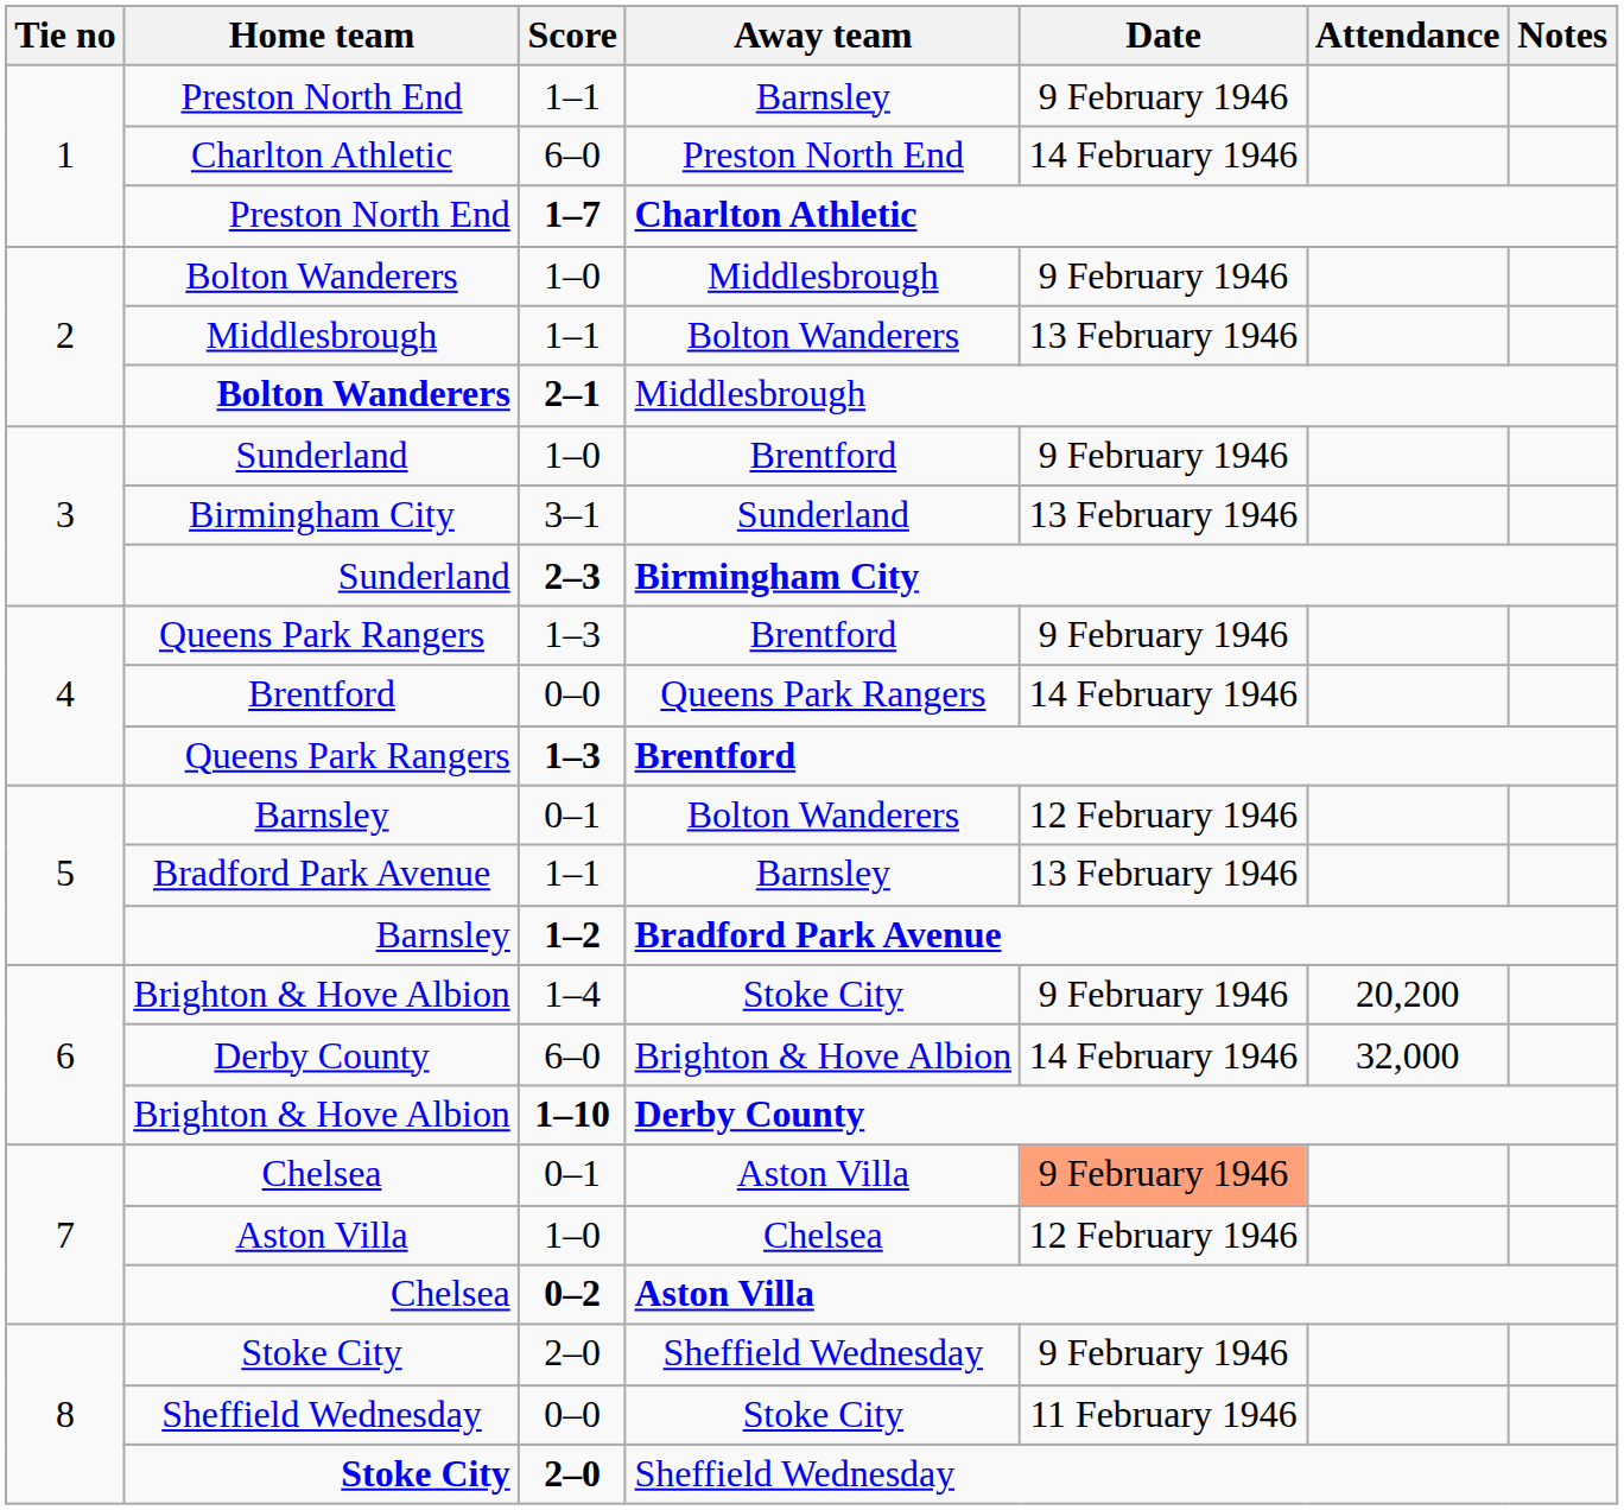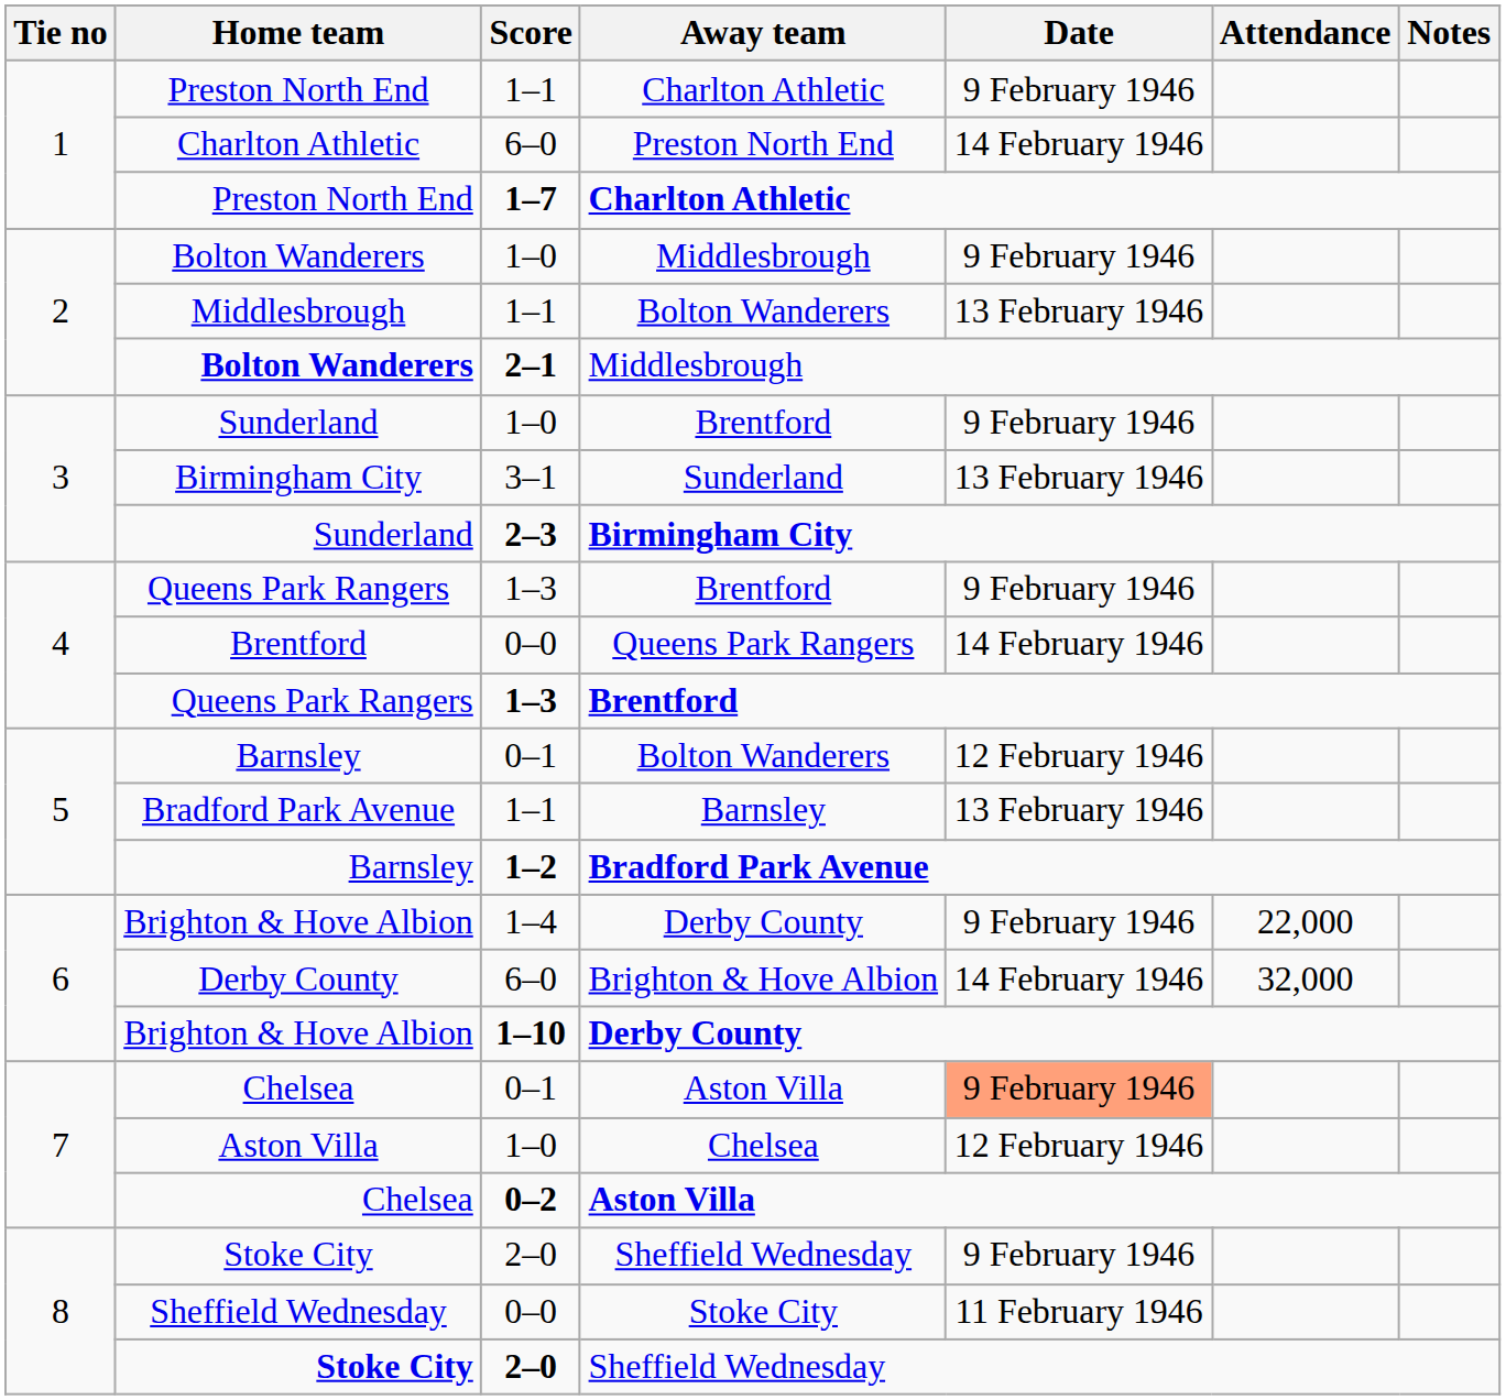 <table class="wikitable" style="text-align: center">
 <tr>
 <th>Tie no</th>
 <th>Home team</th>
 <th>Score</th>
 <th>Away team</th>
 <th>Date</th>
 <th>Attendance</th>
 <th>Notes</th>
 </tr>
 <tr>
 <td rowspan=3>1</td>
 <td><a href='#'>Preston North End</a></td>
 <td>1–1</td>
-<td><a href='#'>Barnsley</a></td>
+<td><a href='#'>Charlton Athletic</a></td>
 <td>9 February 1946</td>
 <td></td>
 <td></td>
 </tr>
 <tr>
 <td><a href='#'>Charlton Athletic</a></td>
 <td>6–0</td>
 <td><a href='#'>Preston North End</a></td>
 <td>14 February 1946</td>
 <td></td>
 <td></td>
 </tr>
 <tr>
 <td align=right><a href='#'>Preston North End</a></td>
 <td><strong>1–7</strong></td>
 <td align=left colspan=4><strong><a href='#'>Charlton Athletic</a></strong></td>
 </tr>
 <tr>
 <td rowspan=3>2</td>
 <td><a href='#'>Bolton Wanderers</a></td>
 <td>1–0</td>
 <td><a href='#'>Middlesbrough</a></td>
 <td>9 February 1946</td>
 <td></td>
 <td></td>
 </tr>
 <tr>
 <td><a href='#'>Middlesbrough</a></td>
 <td>1–1</td>
 <td><a href='#'>Bolton Wanderers</a></td>
 <td>13 February 1946</td>
 <td></td>
 <td></td>
 </tr>
 <tr>
 <td align=right><strong><a href='#'>Bolton Wanderers</a></strong></td>
 <td><strong>2–1</strong></td>
 <td align=left colspan=4><a href='#'>Middlesbrough</a></td>
 </tr>
 <tr>
 <td rowspan=3>3</td>
 <td><a href='#'>Sunderland</a></td>
 <td>1–0</td>
 <td><a href='#'>Brentford</a></td>
 <td>9 February 1946</td>
 <td></td>
 <td></td>
 </tr>
 <tr>
 <td><a href='#'>Birmingham City</a></td>
 <td>3–1</td>
 <td><a href='#'>Sunderland</a></td>
 <td>13 February 1946</td>
 <td></td>
 <td></td>
 </tr>
 <tr>
 <td align=right><a href='#'>Sunderland</a></td>
 <td><strong>2–3</strong></td>
 <td align=left colspan=4><strong><a href='#'>Birmingham City</a></strong></td>
 </tr>
 <tr>
 <td rowspan=3>4</td>
 <td><a href='#'>Queens Park Rangers</a></td>
 <td>1–3</td>
 <td><a href='#'>Brentford</a></td>
 <td>9 February 1946</td>
 <td></td>
 <td></td>
 </tr>
 <tr>
 <td><a href='#'>Brentford</a></td>
 <td>0–0</td>
 <td><a href='#'>Queens Park Rangers</a></td>
 <td>14 February 1946</td>
 <td></td>
 <td></td>
 </tr>
 <tr>
 <td align=right><a href='#'>Queens Park Rangers</a></td>
 <td><strong>1–3</strong></td>
 <td align=left colspan=4><strong><a href='#'>Brentford</a></strong></td>
 </tr>
 <tr>
 <td rowspan=3>5</td>
 <td><a href='#'>Barnsley</a></td>
 <td>0–1</td>
 <td><a href='#'>Bolton Wanderers</a></td>
 <td>12 February 1946</td>
 <td></td>
 <td></td>
 </tr>
 <tr>
 <td><a href='#'>Bradford Park Avenue</a></td>
 <td>1–1</td>
 <td><a href='#'>Barnsley</a></td>
 <td>13 February 1946</td>
 <td></td>
 <td></td>
 </tr>
 <tr>
 <td align=right><a href='#'>Barnsley</a></td>
 <td><strong>1–2</strong></td>
 <td align=left colspan=4><strong><a href='#'>Bradford Park Avenue</a></strong></td>
 </tr>
 <tr>
 <td rowspan=3>6</td>
 <td><a href='#'>Brighton & Hove Albion</a></td>
 <td>1–4</td>
-<td><a href='#'>Stoke City</a></td>
+<td><a href='#'>Derby County</a></td>
 <td>9 February 1946</td>
-<td>20,200</td>
+<td>22,000</td>
 <td></td>
 </tr>
 <tr>
 <td><a href='#'>Derby County</a></td>
 <td>6–0</td>
 <td><a href='#'>Brighton & Hove Albion</a></td>
 <td>14 February 1946</td>
 <td>32,000</td>
 <td></td>
 </tr>
 <tr>
 <td align=right><a href='#'>Brighton & Hove Albion</a></td>
 <td><strong>1–10</strong></td>
 <td align=left colspan=4><strong><a href='#'>Derby County</a></strong></td>
 </tr>
 <tr>
 <td rowspan=3>7</td>
 <td><a href='#'>Chelsea</a></td>
 <td>0–1</td>
 <td><a href='#'>Aston Villa</a></td>
 <td style="background: lightsalmon;">9 February 1946</td>
 <td></td>
 <td></td>
 </tr>
 <tr>
 <td><a href='#'>Aston Villa</a></td>
 <td>1–0</td>
 <td><a href='#'>Chelsea</a></td>
 <td>12 February 1946</td>
 <td></td>
 <td></td>
 </tr>
 <tr>
 <td align=right><a href='#'>Chelsea</a></td>
 <td><strong>0–2</strong></td>
 <td align=left colspan=4><strong><a href='#'>Aston Villa</a></strong></td>
 </tr>
 <tr>
 <td rowspan=3>8</td>
 <td><a href='#'>Stoke City</a></td>
 <td>2–0</td>
 <td><a href='#'>Sheffield Wednesday</a></td>
 <td>9 February 1946</td>
 <td></td>
 <td></td>
 </tr>
 <tr>
 <td><a href='#'>Sheffield Wednesday</a></td>
 <td>0–0</td>
 <td><a href='#'>Stoke City</a></td>
 <td>11 February 1946</td>
 <td></td>
 <td></td>
 </tr>
 <tr>
 <td align=right><strong><a href='#'>Stoke City</a></strong></td>
 <td><strong>2–0</strong></td>
 <td align=left colspan=4><a href='#'>Sheffield Wednesday</a></td>
 </tr>
 </table>
